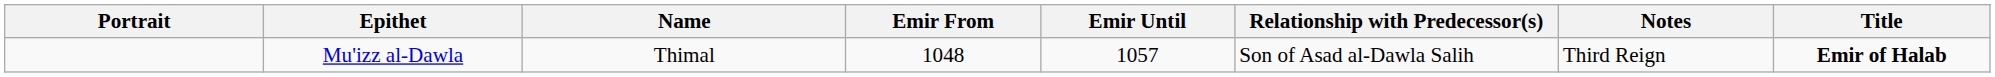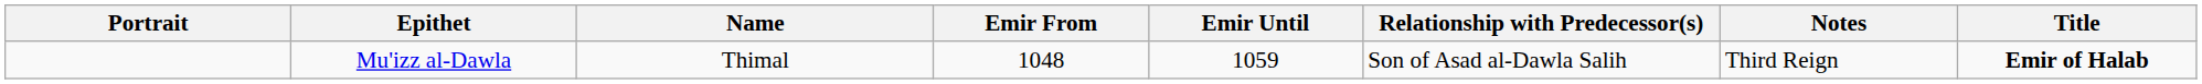 <table width=95% class="wikitable">
 <tr>
 <th width=12%>Portrait</th>
 <th width=12%>Epithet</th>
 <th width=15%>Name</th>
 <th width=9%>Emir From</th>
 <th width=9%>Emir Until</th>
 <th width=15%>Relationship with Predecessor(s)</th>
 <th width=10%>Notes</th>
 <th width=10%>Title</th>
 </tr>
 <tr>
 <td align="center"></td>
 <td align="center"><a href='#'>Mu'izz al-Dawla</a></td>
 <td align="center">Thimal</td>
 <td align="center">1048</td>
-<td align="center">1057</td>
+<td align="center">1059</td>
 <td>Son of Asad al-Dawla Salih</td>
 <td>Third Reign</td>
 <td align="center"><strong>Emir of Halab</strong></td>
 </tr>
 </table>
